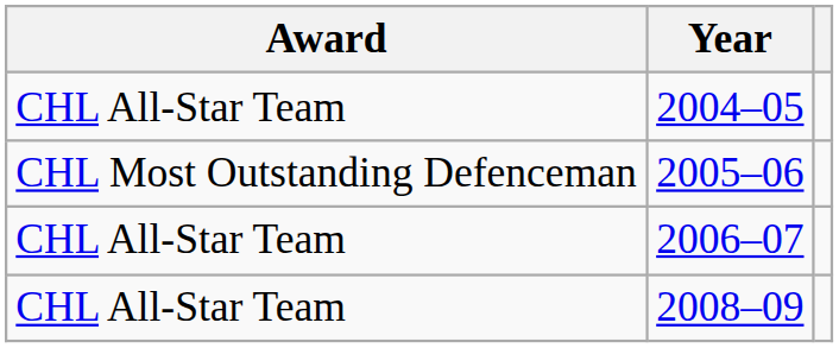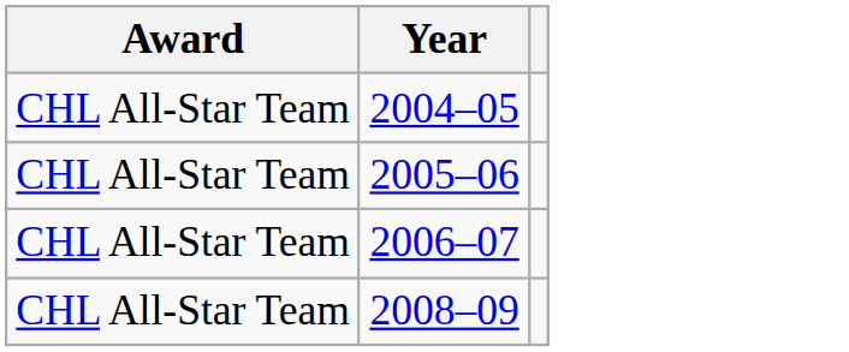 <table class="wikitable">
 <tr>
 <th>Award</th>
 <th>Year</th>
 <th></th>
 </tr>
 <tr>
 <td><a href='#'>CHL</a> All-Star Team</td>
 <td><a href='#'>2004–05</a></td>
 <td></td>
 </tr>
 <tr>
-<td><a href='#'>CHL</a> Most Outstanding Defenceman</td>
+<td><a href='#'>CHL</a> All-Star Team</td>
 <td><a href='#'>2005–06</a></td>
 <td></td>
 </tr>
 <tr>
 <td><a href='#'>CHL</a> All-Star Team</td>
 <td><a href='#'>2006–07</a></td>
 <td></td>
 </tr>
 <tr>
 <td><a href='#'>CHL</a> All-Star Team</td>
 <td><a href='#'>2008–09</a></td>
 <td></td>
 </tr>
 </table>
